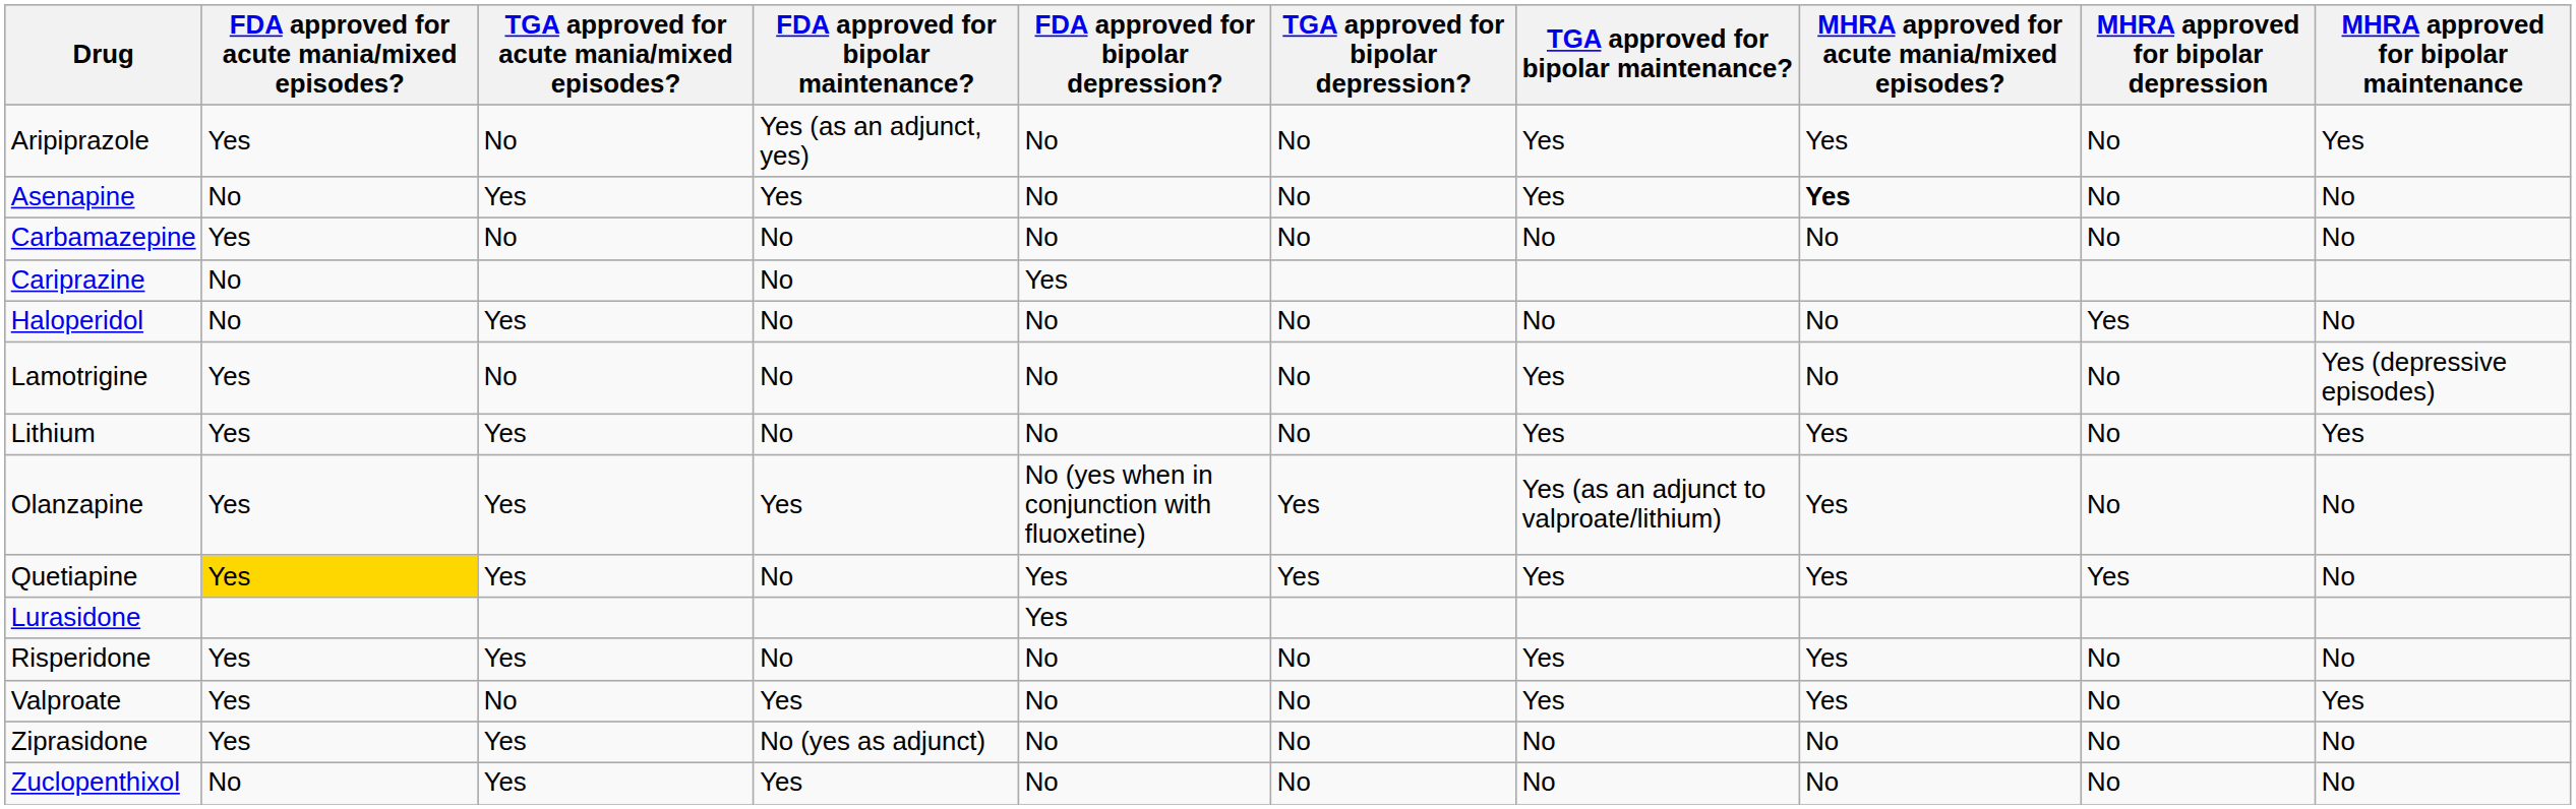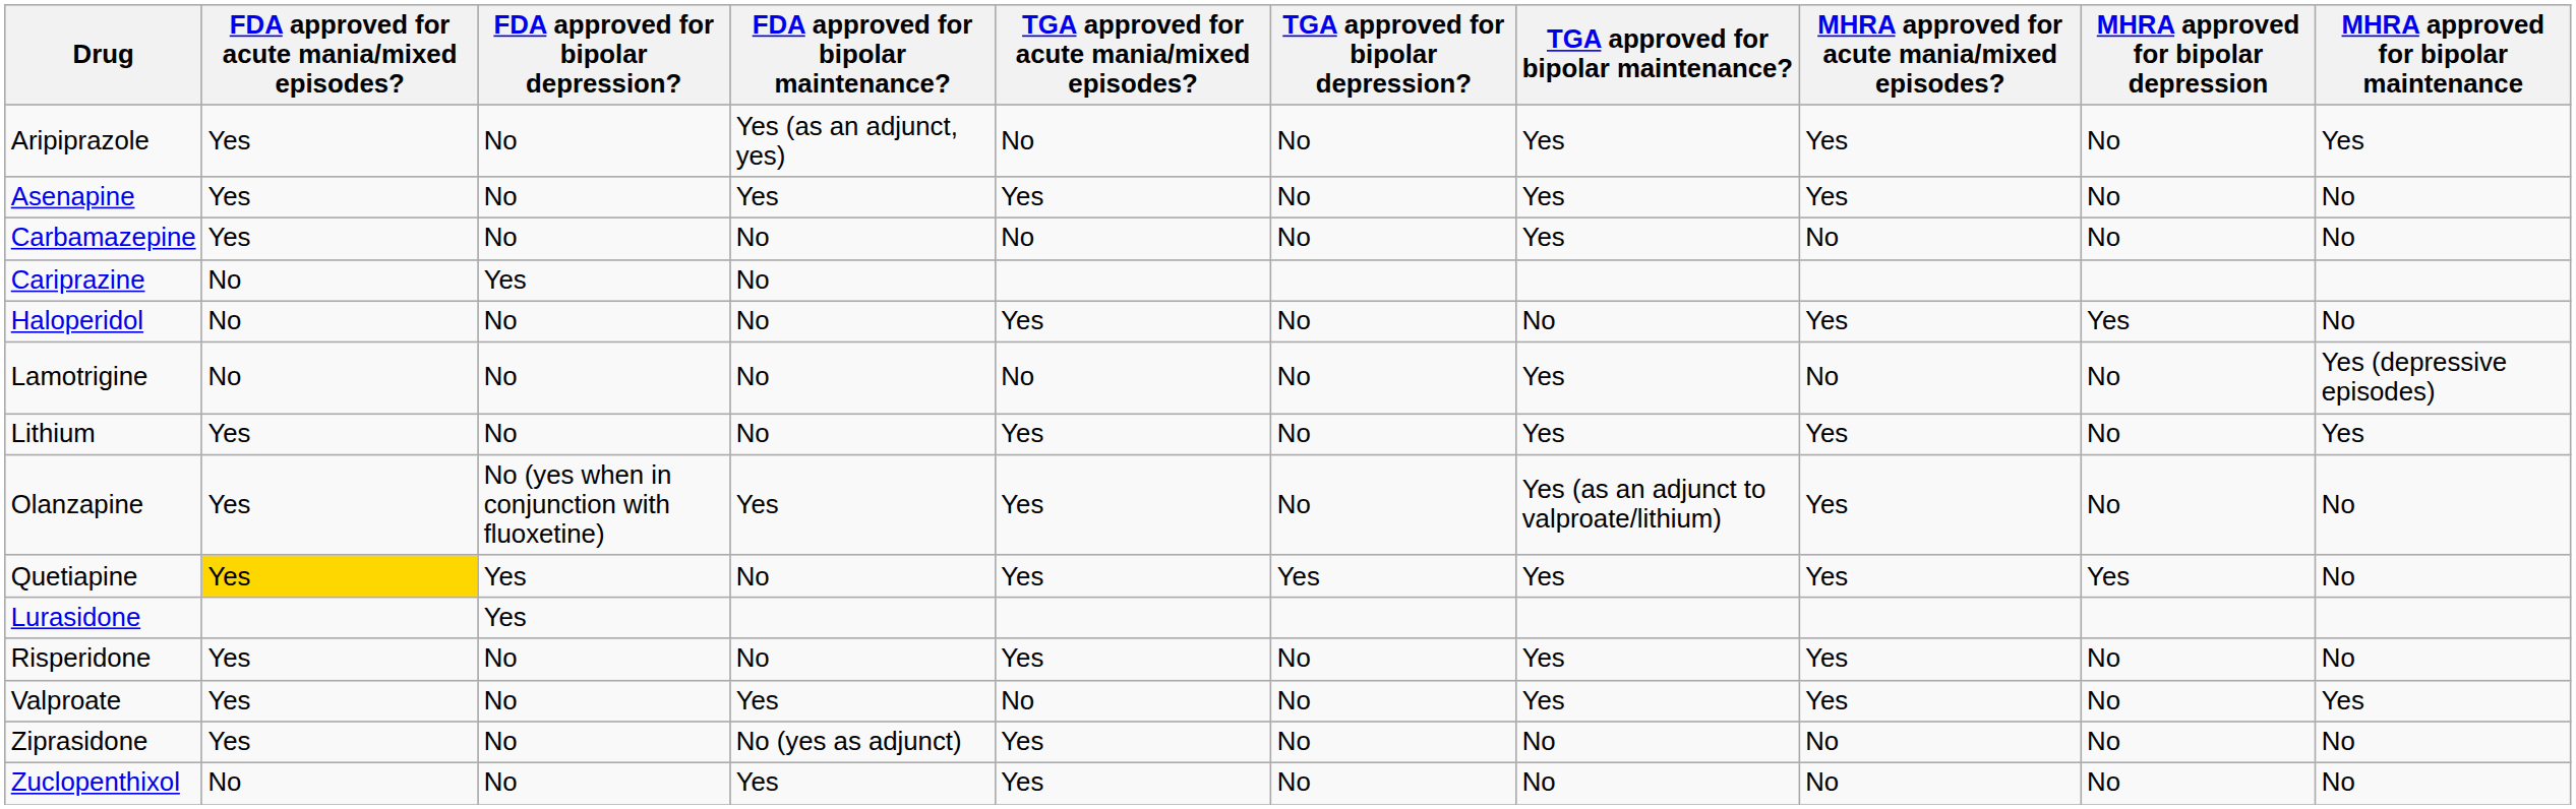 <table class="wikitable">
 <tr>
 <th>Drug</th>
 <th><a href='#'>FDA</a> approved for acute mania/mixed episodes?</th>
+<th><a href='#'>FDA</a> approved for bipolar depression?</th>
+<th><a href='#'>FDA</a> approved for bipolar maintenance?</th>
 <th><a href='#'>TGA</a> approved for acute mania/mixed episodes?</th>
-<th><a href='#'>FDA</a> approved for bipolar maintenance?</th>
-<th><a href='#'>FDA</a> approved for bipolar depression?</th>
 <th><a href='#'>TGA</a> approved for bipolar depression?</th>
 <th><a href='#'>TGA</a> approved for bipolar maintenance?</th>
 <th><a href='#'>MHRA</a> approved for acute mania/mixed episodes?</th>
 <th><a href='#'>MHRA</a> approved for bipolar depression</th>
 <th><a href='#'>MHRA</a> approved for bipolar maintenance</th>
 </tr>
 <tr>
 <td>Aripiprazole</td>
 <td>Yes</td>
 <td>No</td>
 <td>Yes (as an adjunct, yes)</td>
 <td>No</td>
 <td>No</td>
 <td>Yes</td>
 <td>Yes</td>
 <td>No</td>
 <td>Yes</td>
 </tr>
 <tr>
 <td><a href='#'>Asenapine</a></td>
+<td>Yes</td>
 <td>No</td>
 <td>Yes</td>
 <td>Yes</td>
 <td>No</td>
-<td>No</td>
 <td>Yes</td>
-<td><strong>Yes</strong></td>
+<td>Yes</td>
 <td>No</td>
 <td>No</td>
 </tr>
 <tr>
 <td><a href='#'>Carbamazepine</a></td>
 <td>Yes</td>
 <td>No</td>
 <td>No</td>
 <td>No</td>
 <td>No</td>
-<td>No</td>
+<td>Yes</td>
 <td>No</td>
 <td>No</td>
 <td>No</td>
 </tr>
 <tr>
 <td><a href='#'>Cariprazine</a></td>
 <td>No</td>
+<td>Yes</td>
+<td>No</td>
 <td></td>
-<td>No</td>
-<td>Yes</td>
 <td></td>
 <td></td>
 <td></td>
 <td></td>
 <td></td>
 </tr>
 <tr>
 <td><a href='#'>Haloperidol</a></td>
 <td>No</td>
+<td>No</td>
+<td>No</td>
 <td>Yes</td>
 <td>No</td>
 <td>No</td>
-<td>No</td>
-<td>No</td>
-<td>No</td>
+<td>Yes</td>
 <td>Yes</td>
 <td>No</td>
 </tr>
 <tr>
 <td>Lamotrigine</td>
-<td>Yes</td>
+<td>No</td>
 <td>No</td>
 <td>No</td>
 <td>No</td>
 <td>No</td>
 <td>Yes</td>
 <td>No</td>
 <td>No</td>
 <td>Yes (depressive episodes)</td>
 </tr>
 <tr>
 <td>Lithium</td>
 <td>Yes</td>
-<td>Yes</td>
 <td>No</td>
 <td>No</td>
+<td>Yes</td>
 <td>No</td>
 <td>Yes</td>
 <td>Yes</td>
 <td>No</td>
 <td>Yes</td>
 </tr>
 <tr>
 <td>Olanzapine</td>
 <td>Yes</td>
+<td>No (yes when in conjunction with fluoxetine)</td>
 <td>Yes</td>
 <td>Yes</td>
-<td>No (yes when in conjunction with fluoxetine)</td>
-<td>Yes</td>
+<td>No</td>
 <td>Yes (as an adjunct to valproate/lithium)</td>
 <td>Yes</td>
 <td>No</td>
 <td>No</td>
 </tr>
 <tr>
 <td>Quetiapine</td>
 <td style="background: gold;">Yes</td>
 <td>Yes</td>
 <td>No</td>
 <td>Yes</td>
 <td>Yes</td>
 <td>Yes</td>
 <td>Yes</td>
 <td>Yes</td>
 <td>No</td>
 </tr>
 <tr>
 <td><a href='#'>Lurasidone</a></td>
 <td></td>
+<td>Yes</td>
 <td></td>
 <td></td>
-<td>Yes</td>
 <td></td>
 <td></td>
 <td></td>
 <td></td>
 <td></td>
 </tr>
 <tr>
 <td>Risperidone</td>
 <td>Yes</td>
-<td>Yes</td>
 <td>No</td>
 <td>No</td>
+<td>Yes</td>
 <td>No</td>
 <td>Yes</td>
 <td>Yes</td>
 <td>No</td>
 <td>No</td>
 </tr>
 <tr>
 <td>Valproate</td>
 <td>Yes</td>
 <td>No</td>
 <td>Yes</td>
 <td>No</td>
 <td>No</td>
 <td>Yes</td>
 <td>Yes</td>
 <td>No</td>
 <td>Yes</td>
 </tr>
 <tr>
 <td>Ziprasidone</td>
 <td>Yes</td>
+<td>No</td>
+<td>No (yes as adjunct)</td>
 <td>Yes</td>
-<td>No (yes as adjunct)</td>
-<td>No</td>
 <td>No</td>
 <td>No</td>
 <td>No</td>
 <td>No</td>
 <td>No</td>
 </tr>
 <tr>
 <td><a href='#'>Zuclopenthixol</a></td>
 <td>No</td>
+<td>No</td>
 <td>Yes</td>
 <td>Yes</td>
 <td>No</td>
 <td>No</td>
 <td>No</td>
 <td>No</td>
 <td>No</td>
-<td>No</td>
 </tr>
 </table>
